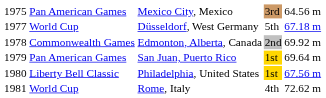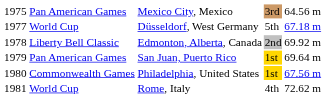 <table>
 <tr>
 <td>1975</td>
 <td><a href='#'>Pan American Games</a></td>
 <td><a href='#'>Mexico City</a>, Mexico</td>
 <td bgcolor=cc9966>3rd</td>
 <td>64.56 m</td>
 </tr>
 <tr>
 <td>1977</td>
 <td><a href='#'>World Cup</a></td>
 <td><a href='#'>Düsseldorf</a>, West Germany</td>
 <td>5th</td>
 <td><a href='#'>67.18 m</a></td>
 </tr>
 <tr>
 <td>1978</td>
-<td><a href='#'>Commonwealth Games</a></td>
+<td><a href='#'>Liberty Bell Classic</a></td>
 <td><a href='#'>Edmonton, Alberta</a>, Canada</td>
 <td bgcolor=silver>2nd</td>
 <td>69.92 m</td>
 </tr>
 <tr>
 <td>1979</td>
 <td><a href='#'>Pan American Games</a></td>
 <td><a href='#'>San Juan, Puerto Rico</a></td>
 <td bgcolor=gold>1st</td>
 <td>69.64 m</td>
 </tr>
 <tr>
 <td>1980</td>
-<td><a href='#'>Liberty Bell Classic</a></td>
+<td><a href='#'>Commonwealth Games</a></td>
 <td><a href='#'>Philadelphia</a>, United States</td>
 <td bgcolor=gold>1st</td>
 <td><a href='#'>67.56 m</a></td>
 </tr>
 <tr>
 <td>1981</td>
 <td><a href='#'>World Cup</a></td>
 <td><a href='#'>Rome</a>, Italy</td>
 <td>4th</td>
 <td>72.62 m</td>
 </tr>
 </table>
